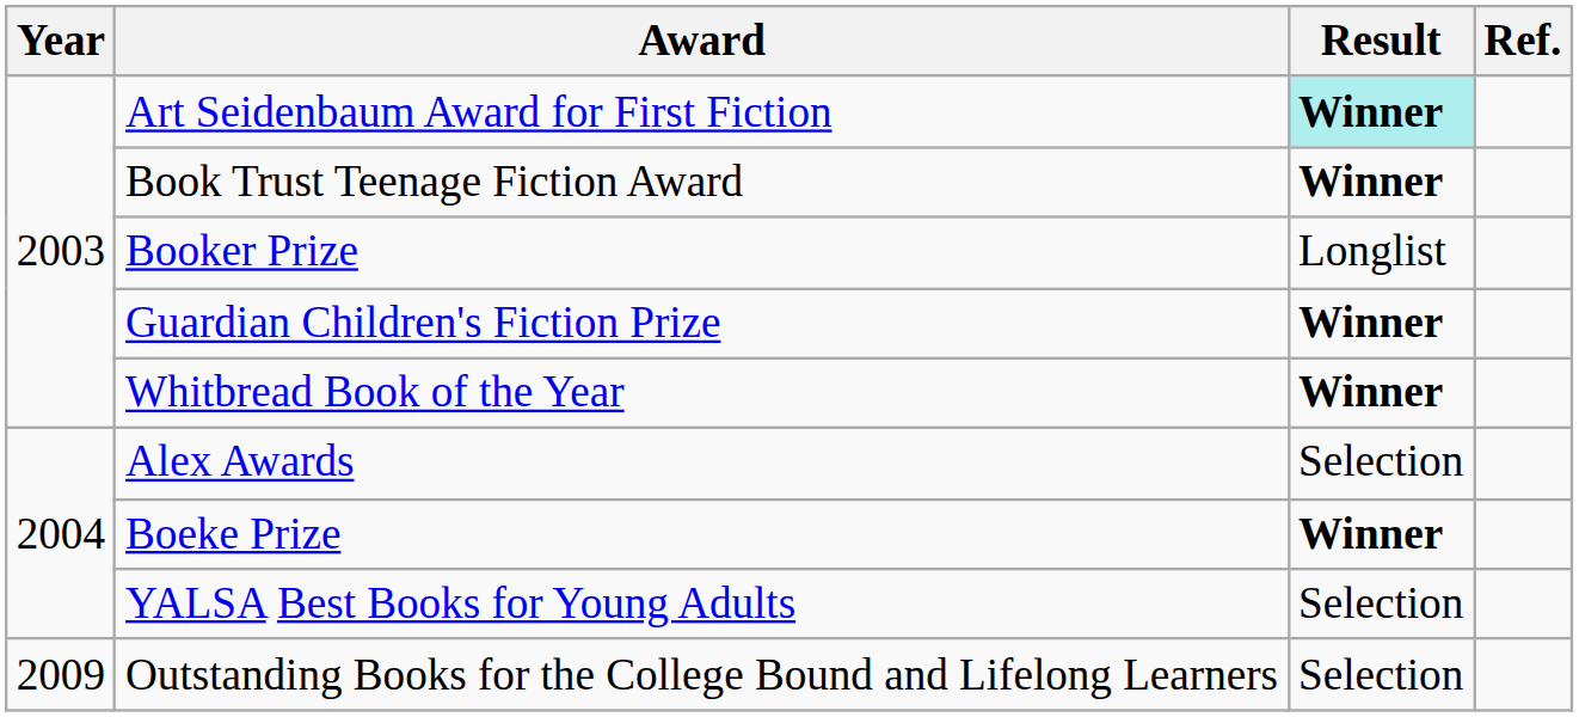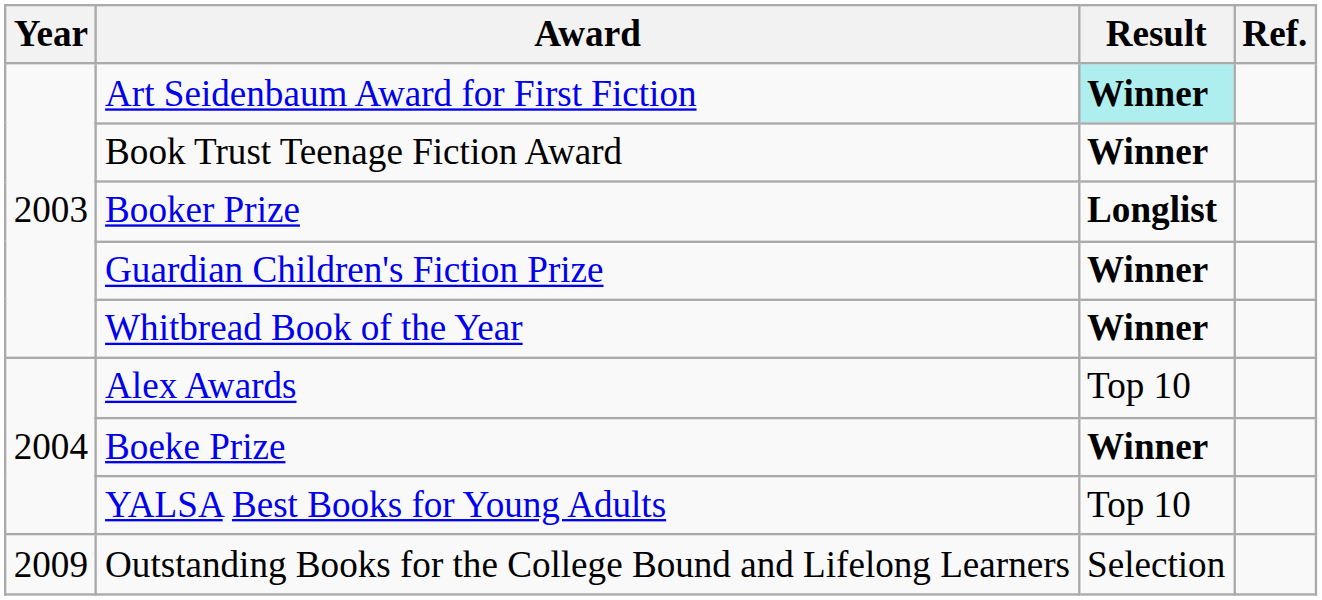 <table class="wikitable sortable mw-collapsible">
 <tr>
 <th>Year</th>
 <th>Award</th>
 <th>Result</th>
 <th>Ref.</th>
 </tr>
 <tr>
 <td rowspan="5">2003</td>
 <td><a href='#'>Art Seidenbaum Award for First Fiction</a></td>
 <td style="background: paleturquoise;"><strong>Winner</strong></td>
 <td></td>
 </tr>
 <tr>
 <td>Book Trust Teenage Fiction Award</td>
 <td><strong>Winner</strong></td>
 <td></td>
 </tr>
 <tr>
 <td><a href='#'>Booker Prize</a></td>
-<td>Longlist</td>
+<td><strong>Longlist</strong></td>
 <td></td>
 </tr>
 <tr>
 <td><a href='#'>Guardian Children's Fiction Prize</a></td>
 <td><strong>Winner</strong></td>
 <td></td>
 </tr>
 <tr>
 <td><a href='#'>Whitbread Book of the Year</a></td>
 <td><strong>Winner</strong></td>
 <td></td>
 </tr>
 <tr>
 <td rowspan="3">2004</td>
 <td><a href='#'>Alex Awards</a></td>
-<td>Selection</td>
+<td>Top 10</td>
 <td></td>
 </tr>
 <tr>
 <td><a href='#'>Boeke Prize</a></td>
 <td><strong>Winner</strong></td>
 <td></td>
 </tr>
 <tr>
 <td><a href='#'>YALSA</a> <a href='#'>Best Books for Young Adults</a></td>
-<td>Selection</td>
+<td>Top 10</td>
 <td></td>
 </tr>
 <tr>
 <td>2009</td>
 <td>Outstanding Books for the College Bound and Lifelong Learners</td>
 <td>Selection</td>
 <td></td>
 </tr>
 </table>
